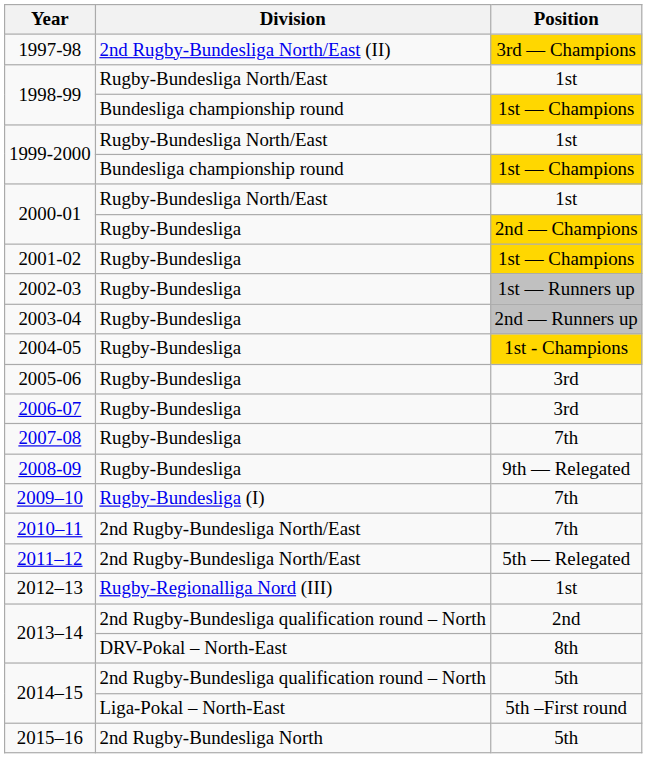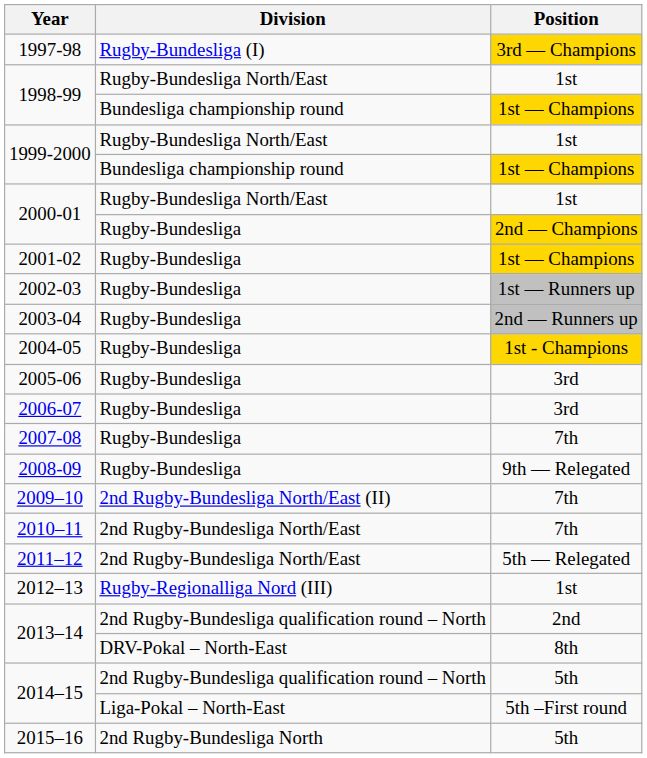 <table class="wikitable">
 <tr>
 <th>Year</th>
 <th>Division</th>
 <th>Position</th>
 </tr>
 <tr align="center">
 <td>1997-98</td>
-<td align="left"><a href='#'>2nd Rugby-Bundesliga North/East</a> (II)</td>
+<td align="left"><a href='#'>Rugby-Bundesliga</a> (I)</td>
 <td bgcolor="#FFD700">3rd — Champions</td>
 </tr>
 <tr align="center">
 <td rowspan=2>1998-99</td>
 <td align="left">Rugby-Bundesliga North/East</td>
 <td>1st</td>
 </tr>
 <tr align="center">
 <td align="left">Bundesliga championship round</td>
 <td bgcolor="#FFD700">1st — Champions</td>
 </tr>
 <tr align="center">
 <td rowspan=2>1999-2000</td>
 <td align="left">Rugby-Bundesliga North/East</td>
 <td>1st</td>
 </tr>
 <tr align="center">
 <td align="left">Bundesliga championship round</td>
 <td bgcolor="#FFD700">1st — Champions</td>
 </tr>
 <tr align="center">
 <td rowspan=2>2000-01</td>
 <td align="left">Rugby-Bundesliga North/East</td>
 <td>1st</td>
 </tr>
 <tr align="center">
 <td align="left">Rugby-Bundesliga</td>
 <td bgcolor="#FFD700">2nd — Champions</td>
 </tr>
 <tr align="center">
 <td>2001-02</td>
 <td align="left">Rugby-Bundesliga</td>
 <td bgcolor="#FFD700">1st — Champions</td>
 </tr>
 <tr align="center">
 <td>2002-03</td>
 <td align="left">Rugby-Bundesliga</td>
 <td bgcolor=silver>1st — Runners up</td>
 </tr>
 <tr align="center">
 <td>2003-04</td>
 <td align="left">Rugby-Bundesliga</td>
 <td bgcolor=silver>2nd — Runners up</td>
 </tr>
 <tr align="center">
 <td>2004-05</td>
 <td align="left">Rugby-Bundesliga</td>
 <td bgcolor="#FFD700">1st - Champions</td>
 </tr>
 <tr align="center">
 <td>2005-06</td>
 <td align="left">Rugby-Bundesliga</td>
 <td>3rd</td>
 </tr>
 <tr align="center">
 <td><a href='#'>2006-07</a></td>
 <td align="left">Rugby-Bundesliga</td>
 <td>3rd</td>
 </tr>
 <tr align="center">
 <td><a href='#'>2007-08</a></td>
 <td align="left">Rugby-Bundesliga</td>
 <td>7th</td>
 </tr>
 <tr align="center">
 <td><a href='#'>2008-09</a></td>
 <td align="left">Rugby-Bundesliga</td>
 <td>9th — Relegated</td>
 </tr>
 <tr align="center">
 <td><a href='#'>2009–10</a></td>
-<td align="left"><a href='#'>Rugby-Bundesliga</a> (I)</td>
+<td align="left"><a href='#'>2nd Rugby-Bundesliga North/East</a> (II)</td>
 <td>7th</td>
 </tr>
 <tr align="center">
 <td><a href='#'>2010–11</a></td>
 <td align="left">2nd Rugby-Bundesliga North/East</td>
 <td>7th</td>
 </tr>
 <tr align="center">
 <td><a href='#'>2011–12</a></td>
 <td align="left">2nd Rugby-Bundesliga North/East</td>
 <td>5th — Relegated</td>
 </tr>
 <tr align="center">
 <td>2012–13</td>
 <td align="left"><a href='#'>Rugby-Regionalliga Nord</a> (III)</td>
 <td>1st</td>
 </tr>
 <tr align="center">
 <td rowspan=2>2013–14</td>
 <td align="left">2nd Rugby-Bundesliga qualification round – North</td>
 <td>2nd</td>
 </tr>
 <tr align="center">
 <td align="left">DRV-Pokal – North-East</td>
 <td>8th</td>
 </tr>
 <tr align="center">
 <td rowspan=2>2014–15</td>
 <td align="left">2nd Rugby-Bundesliga qualification round – North</td>
 <td>5th</td>
 </tr>
 <tr align="center">
 <td align="left">Liga-Pokal – North-East</td>
 <td>5th –First round</td>
 </tr>
 <tr align="center">
 <td>2015–16</td>
 <td align="left">2nd Rugby-Bundesliga North</td>
 <td>5th</td>
 </tr>
 </table>
